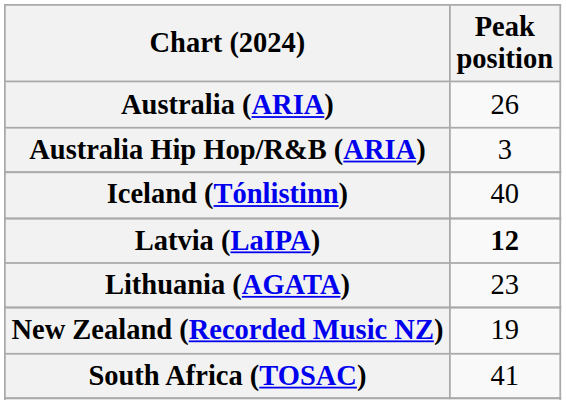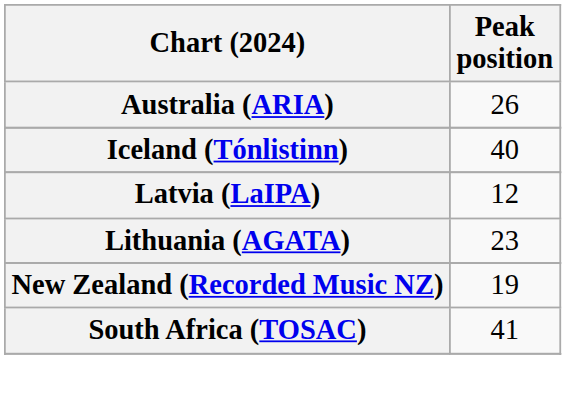 <table class="wikitable sortable plainrowheaders" style="text-align:center">
 <tr>
 <th scope="col">Chart (2024)</th>
 <th scope="col">Peak<br>position</th>
 </tr>
 <tr>
 <th scope="row">Australia (<a href='#'>ARIA</a>)</th>
 <td>26</td>
-</tr>
-<tr>
-<th scope="row">Australia Hip Hop/R&B (<a href='#'>ARIA</a>)</th>
-<td>3</td>
 </tr>
 <tr>
 </tr>
 <tr>
 </tr>
 <tr>
 <th scope="row">Iceland (<a href='#'>Tónlistinn</a>)</th>
 <td>40</td>
 </tr>
 <tr>
 </tr>
 <tr>
 <th scope="row">Latvia (<a href='#'>LaIPA</a>)</th>
-<td><strong>12</strong></td>
+<td>12</td>
 </tr>
 <tr>
 <th scope="row">Lithuania (<a href='#'>AGATA</a>)</th>
 <td>23</td>
 </tr>
 <tr>
 </tr>
 <tr>
 <th scope="row">New Zealand (<a href='#'>Recorded Music NZ</a>)</th>
 <td>19</td>
 </tr>
 <tr>
 <th scope="row">South Africa (<a href='#'>TOSAC</a>)</th>
 <td>41</td>
 </tr>
 <tr>
 </tr>
 <tr>
 </tr>
 <tr>
 </tr>
 <tr>
 </tr>
 <tr>
 </tr>
 </table>
